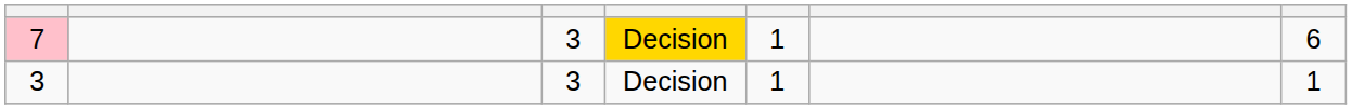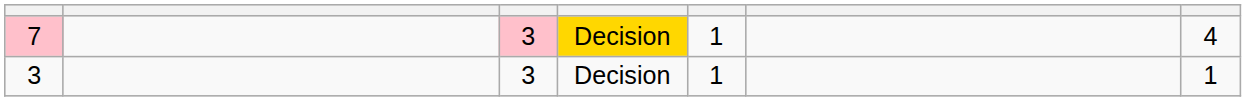 <table class="wikitable" style="text-align: center;">
 <tr>
 <th width=30></th>
 <th width=270></th>
 <th width=30></th>
 <th width=75></th>
 <th width=30></th>
 <th width=270></th>
 <th width=30></th>
 </tr>
 <tr>
 <td bgcolor=pink>7</td>
 <td align=left></td>
-<td>3</td>
+<td style="background: pink;">3</td>
 <td style="background: gold;">Decision</td>
 <td>1</td>
 <td align=left><strong></strong></td>
-<td>6</td>
+<td>4</td>
 </tr>
 <tr>
 <td>3</td>
 <td align=left></td>
 <td>3</td>
 <td>Decision</td>
 <td>1</td>
 <td align=left><strong></strong></td>
 <td>1</td>
 </tr>
 </table>
